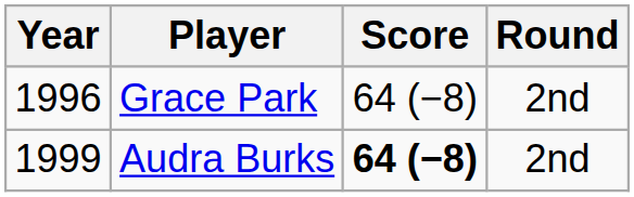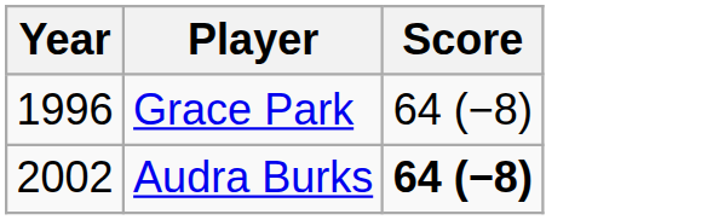 <table class="wikitable">
 <tr>
 <th>Year</th>
 <th>Player</th>
 <th>Score</th>
-<th>Round</th>
 </tr>
 <tr>
 <td>1996</td>
 <td><a href='#'>Grace Park</a></td>
 <td>64 (−8)</td>
-<td align=center>2nd</td>
 </tr>
 <tr>
-<td>1999</td>
+<td>2002</td>
 <td><a href='#'>Audra Burks</a></td>
 <td><strong>64 (−8)</strong></td>
-<td align=center>2nd</td>
 </tr>
 </table>
